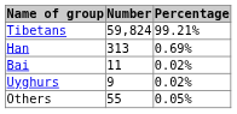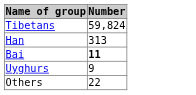 <table border=1 style="border-collapse: collapse;">
 <tr bgcolor=cccccc>
 <th>Name of group</th>
 <th>Number</th>
-<th>Percentage</th>
 </tr>
 <tr>
 <td><a href='#'>Tibetans</a></td>
 <td>59,824</td>
-<td>99.21%</td>
 </tr>
 <tr>
 <td><a href='#'>Han</a></td>
 <td>313</td>
-<td>0.69%</td>
 </tr>
 <tr>
 <td><a href='#'>Bai</a></td>
-<td>11</td>
-<td>0.02%</td>
+<td><strong>11</strong></td>
 </tr>
 <tr>
 <td><a href='#'>Uyghurs</a></td>
 <td>9</td>
-<td>0.02%</td>
 </tr>
 <tr>
 <td>Others</td>
-<td>55</td>
-<td>0.05%</td>
+<td>22</td>
 </tr>
 </table>
